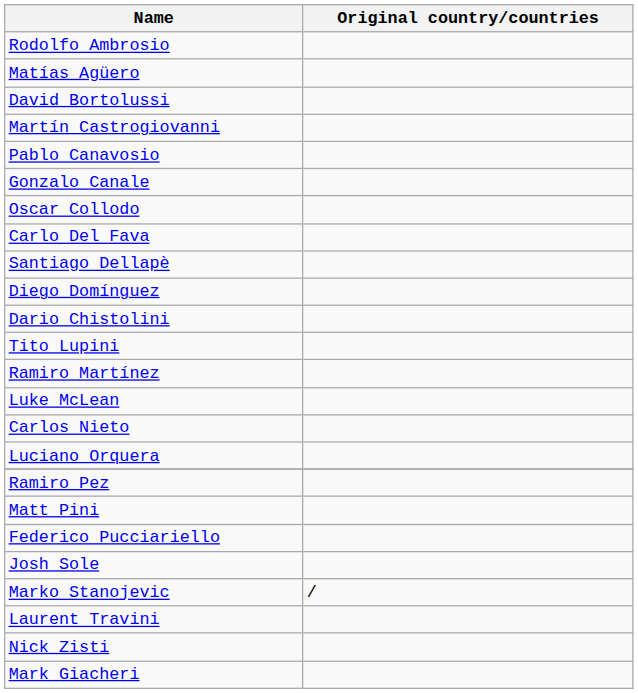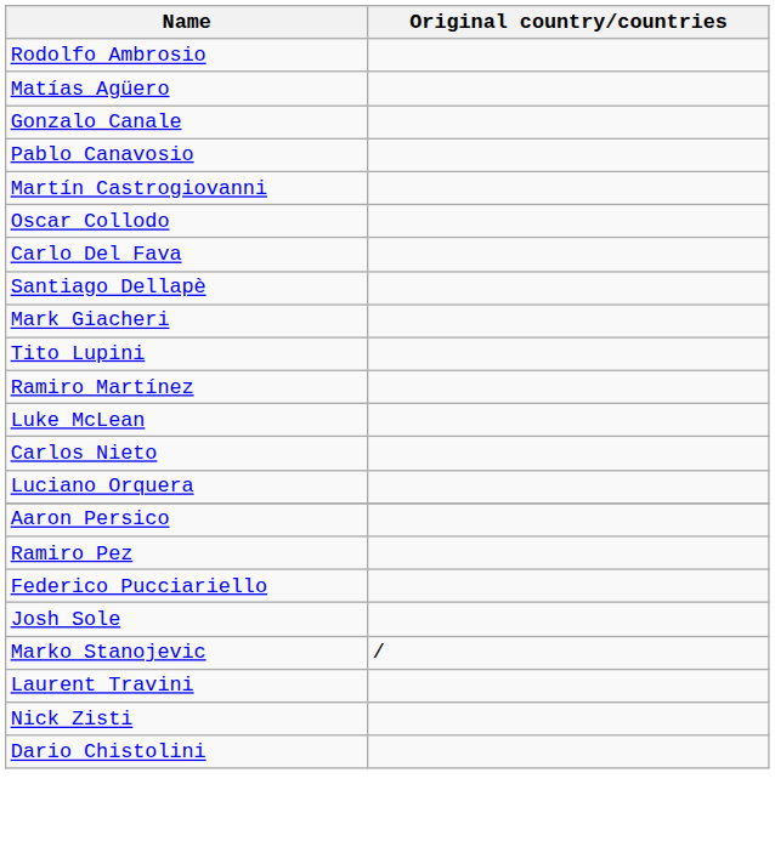 <table class="wikitable">
 <tr>
 <th width="225">Name</th>
 <th width="250">Original country/countries</th>
 </tr>
 <tr>
 <td><a href='#'>Rodolfo Ambrosio</a></td>
 <td></td>
 </tr>
 <tr>
 <td><a href='#'>Matías Agüero</a></td>
 <td></td>
 </tr>
 <tr>
-<td><a href='#'>David Bortolussi</a></td>
-<td></td>
-</tr>
-<tr>
-<td><a href='#'>Martín Castrogiovanni</a></td>
+<td><a href='#'>Gonzalo Canale</a></td>
 <td></td>
 </tr>
 <tr>
 <td><a href='#'>Pablo Canavosio</a></td>
 <td></td>
 </tr>
 <tr>
-<td><a href='#'>Gonzalo Canale</a></td>
+<td><a href='#'>Martín Castrogiovanni</a></td>
 <td></td>
 </tr>
 <tr>
 <td><a href='#'>Oscar Collodo</a></td>
 <td></td>
 </tr>
 <tr>
 <td><a href='#'>Carlo Del Fava</a></td>
 <td></td>
 </tr>
 <tr>
 <td><a href='#'>Santiago Dellapè</a></td>
 <td></td>
 </tr>
 <tr>
-<td><a href='#'>Diego Domínguez</a></td>
-<td></td>
-</tr>
-<tr>
-<td><a href='#'>Dario Chistolini</a></td>
+<td><a href='#'>Mark Giacheri</a></td>
 <td></td>
 </tr>
 <tr>
 <td><a href='#'>Tito Lupini</a></td>
 <td></td>
 </tr>
 <tr>
 <td><a href='#'>Ramiro Martínez</a></td>
 <td></td>
 </tr>
 <tr>
 <td><a href='#'>Luke McLean</a></td>
 <td></td>
 </tr>
 <tr>
 <td><a href='#'>Carlos Nieto</a></td>
 <td></td>
 </tr>
 <tr>
 <td><a href='#'>Luciano Orquera</a></td>
 <td></td>
 </tr>
 <tr>
 </tr>
 <tr>
-<td><a href='#'>Ramiro Pez</a></td>
-<td></td>
+<td><a href='#'>Aaron Persico</a></td>
+<td> </td>
 </tr>
 <tr>
-<td><a href='#'>Matt Pini</a></td>
+<td><a href='#'>Ramiro Pez</a></td>
 <td></td>
 </tr>
 <tr>
 <td><a href='#'>Federico Pucciariello</a></td>
 <td></td>
 </tr>
 <tr>
 <td><a href='#'>Josh Sole</a></td>
 <td></td>
 </tr>
 <tr>
 <td><a href='#'>Marko Stanojevic</a></td>
 <td> / <br></td>
 </tr>
 <tr>
 <td><a href='#'>Laurent Travini</a></td>
 <td></td>
 </tr>
 <tr>
 <td><a href='#'>Nick Zisti</a></td>
 <td></td>
 </tr>
 <tr>
-<td><a href='#'>Mark Giacheri</a></td>
+<td><a href='#'>Dario Chistolini</a></td>
 <td></td>
 </tr>
 </table>
